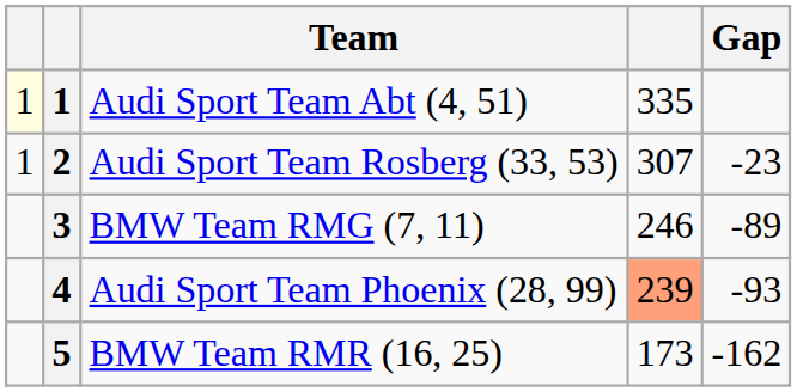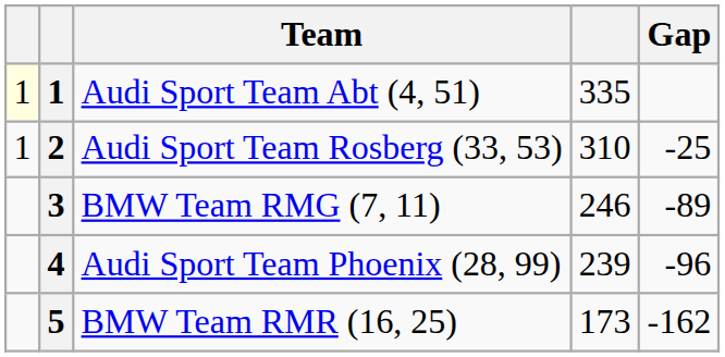 <table class="wikitable" style="font-size: 90%;">
 <tr>
 <th></th>
 <th></th>
 <th>Team</th>
 <th></th>
 <th>Gap</th>
 </tr>
 <tr>
 <td align="left" style="background: lightyellow;"> 1</td>
 <th>1</th>
 <td> <a href='#'>Audi Sport Team Abt</a> (4, 51)</td>
 <td align="right">335</td>
 <td align="right"></td>
 </tr>
 <tr>
 <td align="left"> 1</td>
 <th>2</th>
 <td> <a href='#'>Audi Sport Team Rosberg</a> (33, 53)</td>
-<td align="right">307</td>
-<td align="right">-23</td>
+<td align="right">310</td>
+<td align="right">-25</td>
 </tr>
 <tr>
 <td align="left"></td>
 <th>3</th>
 <td> <a href='#'>BMW Team RMG</a> (7, 11)</td>
 <td align="right">246</td>
 <td align="right">-89</td>
 </tr>
 <tr>
 <td align="left"></td>
 <th>4</th>
 <td> <a href='#'>Audi Sport Team Phoenix</a> (28, 99)</td>
-<td align="right" style="background: lightsalmon;">239</td>
-<td align="right">-93</td>
+<td align="right">239</td>
+<td align="right">-96</td>
 </tr>
 <tr>
 <td align="left"></td>
 <th>5</th>
 <td> <a href='#'>BMW Team RMR</a> (16, 25)</td>
 <td align="right">173</td>
 <td align="right">-162</td>
 </tr>
 </table>
